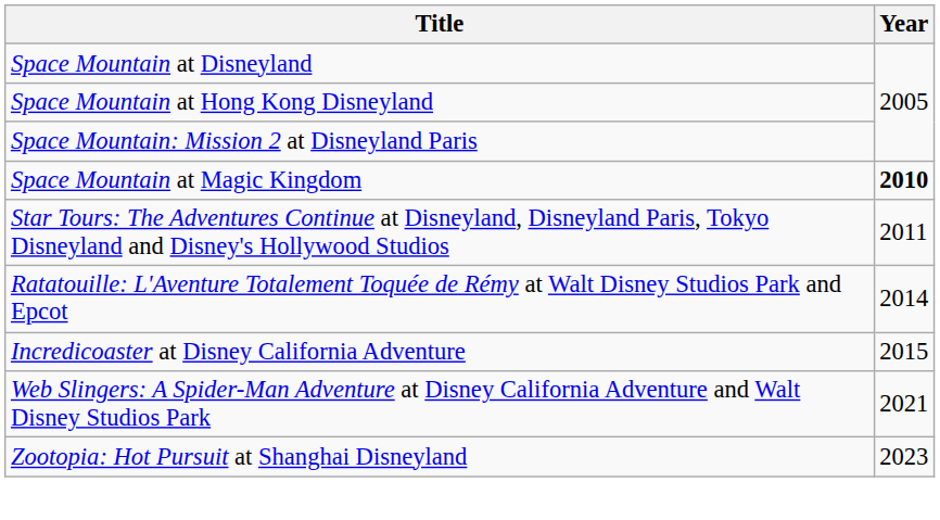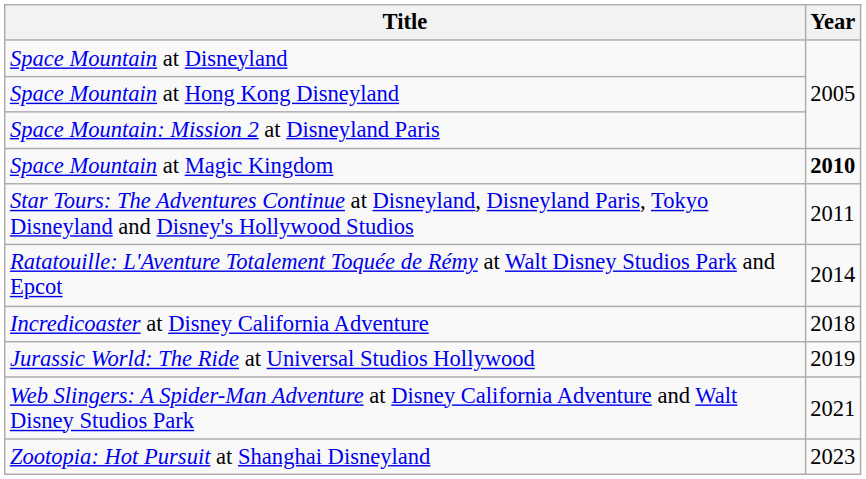 <table class="wikitable">
 <tr>
 <th>Title</th>
 <th>Year</th>
 </tr>
 <tr>
 <td><em><a href='#'>Space Mountain</a></em> at <a href='#'>Disneyland</a></td>
 <td rowspan=3>2005</td>
 </tr>
 <tr>
 <td><em><a href='#'>Space Mountain</a></em> at <a href='#'>Hong Kong Disneyland</a></td>
 </tr>
 <tr>
 <td><em><a href='#'>Space Mountain: Mission 2</a></em> at <a href='#'>Disneyland Paris</a></td>
 </tr>
 <tr>
 <td><em><a href='#'>Space Mountain</a></em> at <a href='#'>Magic Kingdom</a></td>
 <td><strong>2010</strong></td>
 </tr>
 <tr>
 <td><em><a href='#'>Star Tours: The Adventures Continue</a></em> at <a href='#'>Disneyland</a>, <a href='#'>Disneyland Paris</a>, <a href='#'>Tokyo Disneyland</a> and <a href='#'>Disney's Hollywood Studios</a></td>
 <td>2011</td>
 </tr>
 <tr>
 <td><em><a href='#'>Ratatouille: L'Aventure Totalement Toquée de Rémy</a></em> at <a href='#'>Walt Disney Studios Park</a> and <a href='#'>Epcot</a></td>
 <td>2014</td>
 </tr>
 <tr>
 <td><em><a href='#'>Incredicoaster</a></em> at <a href='#'>Disney California Adventure</a></td>
-<td>2015</td>
+<td>2018</td>
+</tr>
+<tr>
+<td><em><a href='#'>Jurassic World: The Ride</a></em> at <a href='#'>Universal Studios Hollywood</a></td>
+<td>2019</td>
 </tr>
 <tr>
 <td><em><a href='#'>Web Slingers: A Spider-Man Adventure</a></em> at <a href='#'>Disney California Adventure</a> and <a href='#'>Walt Disney Studios Park</a></td>
 <td>2021</td>
 </tr>
 <tr>
 <td><em><a href='#'>Zootopia: Hot Pursuit</a></em> at <a href='#'>Shanghai Disneyland</a></td>
 <td>2023</td>
 </tr>
 </table>
